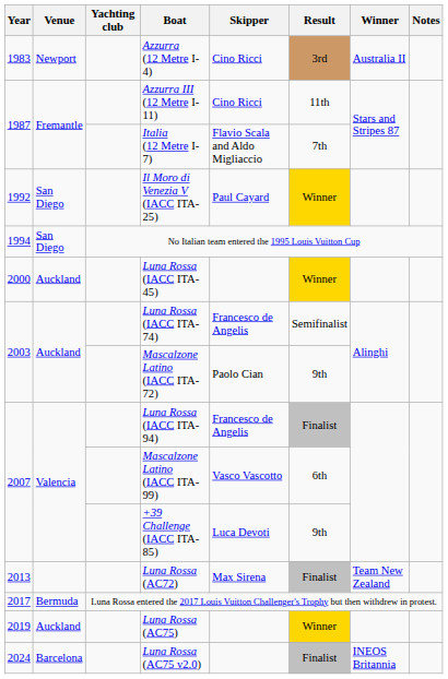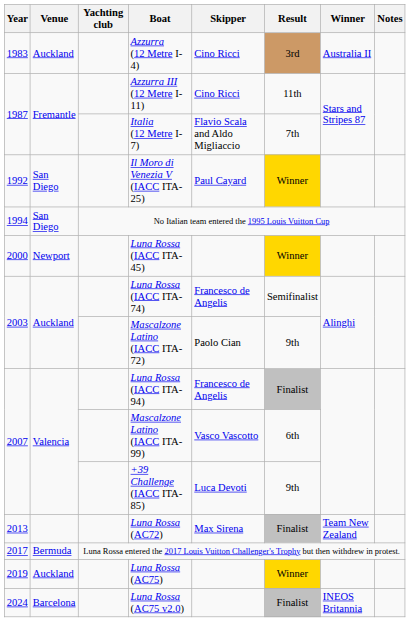 <table class="wikitable">
 <tr>
 <th>Year</th>
 <th>Venue</th>
 <th>Yachting club</th>
 <th>Boat</th>
 <th>Skipper</th>
 <th>Result</th>
 <th>Winner</th>
 <th>Notes</th>
 </tr>
 <tr>
 <td align=center><a href='#'>1983</a></td>
-<td> <a href='#'>Newport</a></td>
+<td> <a href='#'>Auckland</a></td>
 <td></td>
 <td><em><a href='#'>Azzurra</a></em><br>(<a href='#'>12 Metre</a> I-4)</td>
 <td><a href='#'>Cino Ricci</a></td>
 <td align=center bgcolor=cc9966>3rd</td>
 <td> <a href='#'>Australia II</a></td>
 <td align=center></td>
 </tr>
 <tr>
 <td align=center rowspan=2><a href='#'>1987</a></td>
 <td rowspan=2> <a href='#'>Fremantle</a></td>
 <td></td>
 <td><em><a href='#'>Azzurra III</a></em><br>(<a href='#'>12 Metre</a> I-11)</td>
 <td><a href='#'>Cino Ricci</a></td>
 <td align=center>11th</td>
 <td rowspan=2> <a href='#'>Stars and Stripes 87</a></td>
 <td align=center rowspan=2></td>
 </tr>
 <tr>
 <td></td>
 <td><em><a href='#'>Italia</a></em><br>(<a href='#'>12 Metre</a> I-7)</td>
 <td><a href='#'>Flavio Scala</a> and Aldo Migliaccio</td>
 <td align=center>7th</td>
 </tr>
 <tr>
 <td align=center><a href='#'>1992</a></td>
 <td> <a href='#'>San Diego</a></td>
 <td></td>
 <td><em><a href='#'>Il Moro di Venezia V</a></em><br>(<a href='#'>IACC</a> ITA-25)</td>
 <td><a href='#'>Paul Cayard</a></td>
 <td align=center bgcolor=gold>Winner</td>
 <td></td>
 <td></td>
 </tr>
 <tr>
 <td align=center><a href='#'>1994</a></td>
 <td> <a href='#'>San Diego</a></td>
 <td colspan="6" align=center style="font-size:80%">No Italian team entered the <a href='#'>1995 Louis Vuitton Cup</a></td>
 </tr>
 <tr>
 <td align=center><a href='#'>2000</a></td>
-<td> <a href='#'>Auckland</a></td>
+<td> <a href='#'>Newport</a></td>
 <td></td>
 <td><em><a href='#'>Luna Rossa</a></em><br>(<a href='#'>IACC</a> ITA-45)</td>
 <td></td>
 <td align=center bgcolor=gold>Winner</td>
 <td></td>
 <td align=center></td>
 </tr>
 <tr>
 <td align=center rowspan=2><a href='#'>2003</a></td>
 <td rowspan=2> <a href='#'>Auckland</a></td>
 <td></td>
 <td><em><a href='#'>Luna Rossa</a></em><br>(<a href='#'>IACC</a> ITA-74)</td>
 <td><a href='#'>Francesco de Angelis</a></td>
 <td align=center>Semifinalist</td>
 <td rowspan=2> <a href='#'>Alinghi</a></td>
 <td align=center rowspan=2></td>
 </tr>
 <tr>
 <td></td>
 <td><em><a href='#'>Mascalzone Latino</a></em><br>(<a href='#'>IACC</a> ITA-72)</td>
 <td>Paolo Cian</td>
 <td align=center>9th</td>
 </tr>
 <tr>
 <td align=center rowspan=3><a href='#'>2007</a></td>
 <td rowspan=3> <a href='#'>Valencia</a></td>
 <td></td>
 <td><em><a href='#'>Luna Rossa</a></em><br>(<a href='#'>IACC</a> ITA-94)</td>
 <td><a href='#'>Francesco de Angelis</a></td>
 <td align=center bgcolor=silver>Finalist</td>
 <td rowspan=3></td>
 <td align=center rowspan=3></td>
 </tr>
 <tr>
 <td></td>
 <td><em><a href='#'>Mascalzone Latino</a></em><br>(<a href='#'>IACC</a> ITA-99)</td>
 <td><a href='#'>Vasco Vascotto</a></td>
 <td align=center>6th</td>
 </tr>
 <tr>
 <td></td>
 <td><em><a href='#'>+39 Challenge</a></em><br>(<a href='#'>IACC</a> ITA-85)</td>
 <td><a href='#'>Luca Devoti</a></td>
 <td align=center>9th</td>
 </tr>
 <tr>
 <td align=center><a href='#'>2013</a></td>
 <td></td>
 <td></td>
 <td><em><a href='#'>Luna Rossa</a></em><br>(<a href='#'>AC72</a>)</td>
 <td><a href='#'>Max Sirena</a></td>
 <td align=center bgcolor=silver>Finalist</td>
 <td> <a href='#'>Team New Zealand</a></td>
 <td align=center></td>
 </tr>
 <tr>
 <td align=center><a href='#'>2017</a></td>
 <td> <a href='#'>Bermuda</a></td>
 <td colspan="6" align=center style="font-size:80%">Luna Rossa entered the <a href='#'>2017 Louis Vuitton Challenger's Trophy</a> but then withdrew in protest.</td>
 </tr>
 <tr>
 <td align=center><a href='#'>2019</a></td>
 <td> <a href='#'>Auckland</a></td>
 <td></td>
 <td><em><a href='#'>Luna Rossa</a></em><br>(<a href='#'>AC75</a>)</td>
 <td></td>
 <td align=center bgcolor=gold>Winner</td>
 <td></td>
 <td align=center></td>
 </tr>
 <tr>
 <td align=center><a href='#'>2024</a></td>
 <td> <a href='#'>Barcelona</a></td>
 <td></td>
 <td><em><a href='#'>Luna Rossa</a></em><br>(<a href='#'>AC75 v2.0</a>)</td>
 <td></td>
 <td align=center bgcolor=silver>Finalist</td>
 <td> <a href='#'>INEOS Britannia</a></td>
 <td align=center></td>
 </tr>
 </table>
